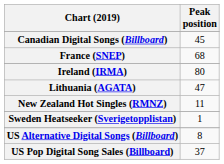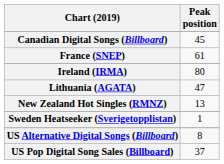 <table class="wikitable sortable plainrowheaders" style="text-align:center">
 <tr>
 <th scope="col">Chart (2019)</th>
 <th scope="col">Peak<br>position</th>
 </tr>
 <tr>
 </tr>
 <tr>
 </tr>
 <tr>
 <th scope="row">Canadian Digital Songs (<em><a href='#'>Billboard</a></em>)</th>
 <td>45</td>
 </tr>
 <tr>
 <th scope="row">France (<a href='#'>SNEP</a>)</th>
-<td>68</td>
+<td>61</td>
 </tr>
 <tr>
 </tr>
 <tr>
 <th scope="row">Ireland (<a href='#'>IRMA</a>)</th>
 <td>80</td>
 </tr>
 <tr>
 <th scope="row">Lithuania (<a href='#'>AGATA</a>)</th>
 <td>47</td>
 </tr>
 <tr>
 <th scope="row">New Zealand Hot Singles (<a href='#'>RMNZ</a>)</th>
-<td>11</td>
+<td>13</td>
 </tr>
 <tr>
 </tr>
 <tr>
 </tr>
 <tr>
 <th scope="row">Sweden Heatseeker (<a href='#'>Sverigetopplistan</a>)</th>
 <td>1</td>
 </tr>
 <tr>
 </tr>
 <tr>
 <th scope="row">US <a href='#'>Alternative Digital Songs</a> (<em><a href='#'>Billboard</a></em>)</th>
 <td>8</td>
 </tr>
 <tr>
 <th scope="row">US Pop Digital Song Sales (<a href='#'>Billboard</a>)</th>
 <td>37</td>
 </tr>
 </table>
